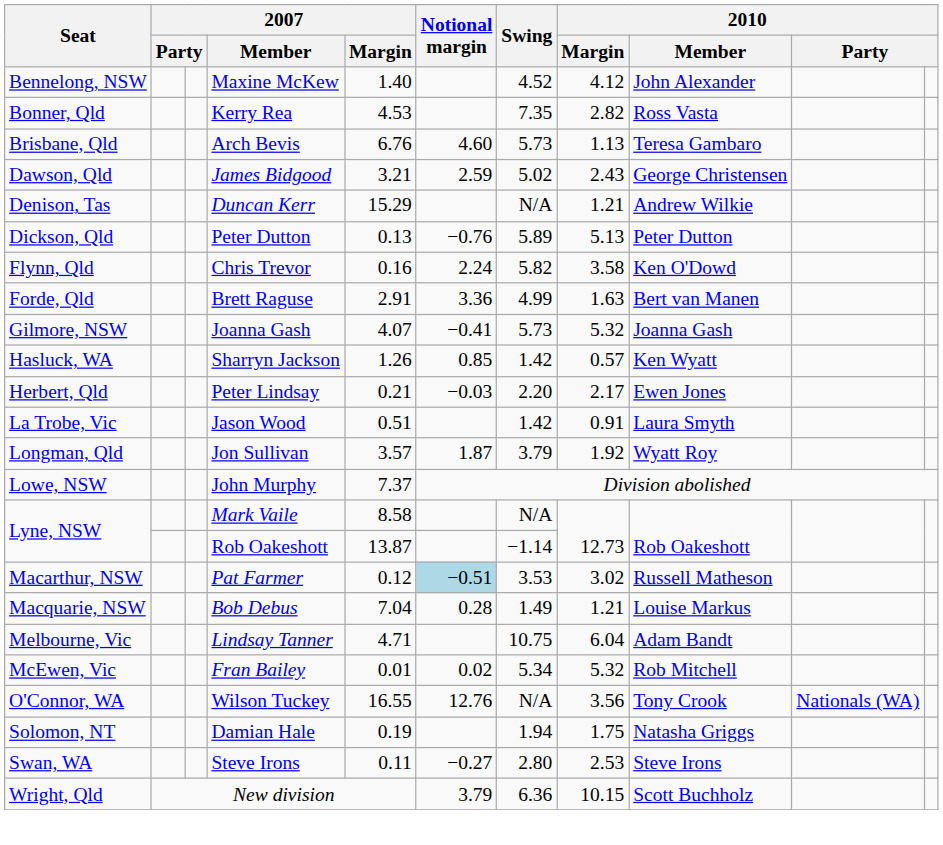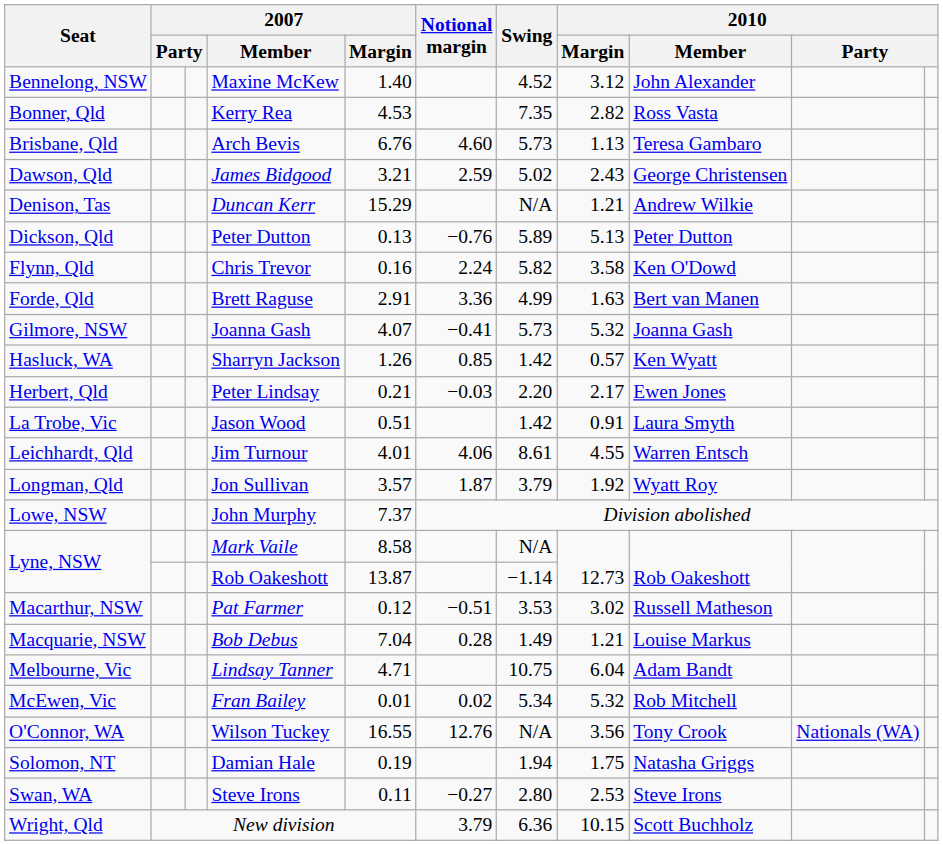 <table class="wikitable sortable">
 <tr>
 <th rowspan="2">Seat</th>
 <th colspan="4">2007</th>
 <th rowspan="2"><a href='#'>Notional</a><br>margin</th>
 <th rowspan="2">Swing</th>
 <th colspan="4">2010</th>
 </tr>
 <tr>
 <th colspan="2">Party</th>
 <th>Member</th>
 <th>Margin</th>
 <th>Margin</th>
 <th>Member</th>
 <th colspan="2">Party</th>
 </tr>
 <tr>
 <td><a href='#'>Bennelong, NSW</a></td>
 <td> </td>
 <td></td>
 <td><a href='#'>Maxine McKew</a></td>
 <td align=right>1.40</td>
 <td align=right></td>
 <td align=right>4.52</td>
-<td align=right>4.12</td>
+<td align=right>3.12</td>
 <td><a href='#'>John Alexander</a></td>
 <td></td>
 <td> </td>
 </tr>
 <tr>
 <td><a href='#'>Bonner, Qld</a></td>
 <td> </td>
 <td></td>
 <td><a href='#'>Kerry Rea</a></td>
 <td align=right>4.53</td>
 <td align=right></td>
 <td align=right>7.35</td>
 <td align=right>2.82</td>
 <td><a href='#'>Ross Vasta</a></td>
 <td></td>
 <td> </td>
 </tr>
 <tr>
 <td><a href='#'>Brisbane, Qld</a></td>
 <td> </td>
 <td></td>
 <td><a href='#'>Arch Bevis</a></td>
 <td align=right>6.76</td>
 <td align=right>4.60</td>
 <td align=right>5.73</td>
 <td align=right>1.13</td>
 <td><a href='#'>Teresa Gambaro</a></td>
 <td></td>
 <td> </td>
 </tr>
 <tr>
 <td><a href='#'>Dawson, Qld</a></td>
 <td> </td>
 <td></td>
 <td><em><a href='#'>James Bidgood</a></em></td>
 <td align=right>3.21</td>
 <td align=right>2.59</td>
 <td align=right>5.02</td>
 <td align=right>2.43</td>
 <td><a href='#'>George Christensen</a></td>
 <td></td>
 <td> </td>
 </tr>
 <tr>
 <td><a href='#'>Denison, Tas</a></td>
 <td> </td>
 <td></td>
 <td><em><a href='#'>Duncan Kerr</a></em></td>
 <td align=right>15.29</td>
 <td align=right></td>
 <td align=right>N/A</td>
 <td align=right>1.21</td>
 <td><a href='#'>Andrew Wilkie</a></td>
 <td></td>
 <td> </td>
 </tr>
 <tr>
 <td><a href='#'>Dickson, Qld</a></td>
 <td> </td>
 <td></td>
 <td><a href='#'>Peter Dutton</a></td>
 <td align=right>0.13</td>
 <td align=right>−0.76</td>
 <td align=right>5.89</td>
 <td align=right>5.13</td>
 <td><a href='#'>Peter Dutton</a></td>
 <td></td>
 <td> </td>
 </tr>
 <tr>
 <td><a href='#'>Flynn, Qld</a></td>
 <td> </td>
 <td></td>
 <td><a href='#'>Chris Trevor</a></td>
 <td align=right>0.16</td>
 <td align=right>2.24</td>
 <td align=right>5.82</td>
 <td align=right>3.58</td>
 <td><a href='#'>Ken O'Dowd</a></td>
 <td></td>
 <td> </td>
 </tr>
 <tr>
 <td><a href='#'>Forde, Qld</a></td>
 <td> </td>
 <td></td>
 <td><a href='#'>Brett Raguse</a></td>
 <td align=right>2.91</td>
 <td align=right>3.36</td>
 <td align=right>4.99</td>
 <td align=right>1.63</td>
 <td><a href='#'>Bert van Manen</a></td>
 <td></td>
 <td> </td>
 </tr>
 <tr>
 <td><a href='#'>Gilmore, NSW</a></td>
 <td> </td>
 <td></td>
 <td><a href='#'>Joanna Gash</a></td>
 <td align=right>4.07</td>
 <td align=right>−0.41</td>
 <td align=right>5.73</td>
 <td align=right>5.32</td>
 <td><a href='#'>Joanna Gash</a></td>
 <td></td>
 <td> </td>
 </tr>
 <tr>
 <td><a href='#'>Hasluck, WA</a></td>
 <td> </td>
 <td></td>
 <td><a href='#'>Sharryn Jackson</a></td>
 <td align=right>1.26</td>
 <td align=right>0.85</td>
 <td align=right>1.42</td>
 <td align=right>0.57</td>
 <td><a href='#'>Ken Wyatt</a></td>
 <td></td>
 <td> </td>
 </tr>
 <tr>
 <td><a href='#'>Herbert, Qld</a></td>
 <td> </td>
 <td></td>
 <td><a href='#'>Peter Lindsay</a></td>
 <td align=right>0.21</td>
 <td align=right>−0.03</td>
 <td align=right>2.20</td>
 <td align=right>2.17</td>
 <td><a href='#'>Ewen Jones</a></td>
 <td></td>
 <td> </td>
 </tr>
 <tr>
 <td><a href='#'>La Trobe, Vic</a></td>
 <td> </td>
 <td></td>
 <td><a href='#'>Jason Wood</a></td>
 <td align=right>0.51</td>
 <td align=right></td>
 <td align=right>1.42</td>
 <td align=right>0.91</td>
 <td><a href='#'>Laura Smyth</a></td>
 <td></td>
 <td> </td>
 </tr>
 <tr>
+<td><a href='#'>Leichhardt, Qld</a></td>
+<td> </td>
+<td></td>
+<td><a href='#'>Jim Turnour</a></td>
+<td align=right>4.01</td>
+<td align=right>4.06</td>
+<td align=right>8.61</td>
+<td align=right>4.55</td>
+<td><a href='#'>Warren Entsch</a></td>
+<td></td>
+<td> </td>
+</tr>
+<tr>
 <td><a href='#'>Longman, Qld</a></td>
 <td> </td>
 <td></td>
 <td><a href='#'>Jon Sullivan</a></td>
 <td align=right>3.57</td>
 <td align=right>1.87</td>
 <td align=right>3.79</td>
 <td align=right>1.92</td>
 <td><a href='#'>Wyatt Roy</a></td>
 <td></td>
 <td> </td>
 </tr>
 <tr>
 <td><a href='#'>Lowe, NSW</a></td>
 <td> </td>
 <td></td>
 <td><a href='#'>John Murphy</a></td>
 <td align=right>7.37</td>
 <td align=center colspan=6><em>Division abolished</em></td>
 </tr>
 <tr>
 <td rowspan=2><a href='#'>Lyne, NSW</a></td>
 <td> </td>
 <td></td>
 <td><em><a href='#'>Mark Vaile</a></em></td>
 <td align=right>8.58</td>
 <td align=right></td>
 <td align=right>N/A</td>
 <td rowspan=2 align=right valign=bottom>12.73</td>
 <td rowspan=2 valign=bottom><a href='#'>Rob Oakeshott</a></td>
 <td rowspan=2 valign=bottom></td>
 <td rowspan=2 valign=bottom > </td>
 </tr>
 <tr>
 <td> </td>
 <td></td>
 <td><a href='#'>Rob Oakeshott</a></td>
 <td align=right>13.87</td>
 <td align=right></td>
 <td align=right>−1.14</td>
 </tr>
 <tr>
 <td><a href='#'>Macarthur, NSW</a></td>
 <td> </td>
 <td></td>
 <td><em><a href='#'>Pat Farmer</a></em></td>
 <td align=right>0.12</td>
-<td align=right style="background: lightblue;">−0.51</td>
+<td align=right>−0.51</td>
 <td align=right>3.53</td>
 <td align=right>3.02</td>
 <td><a href='#'>Russell Matheson</a></td>
 <td></td>
 <td> </td>
 </tr>
 <tr>
 <td><a href='#'>Macquarie, NSW</a></td>
 <td> </td>
 <td></td>
 <td><em><a href='#'>Bob Debus</a></em></td>
 <td align=right>7.04</td>
 <td align=right>0.28</td>
 <td align=right>1.49</td>
 <td align=right>1.21</td>
 <td><a href='#'>Louise Markus</a></td>
 <td></td>
 <td> </td>
 </tr>
 <tr>
 <td><a href='#'>Melbourne, Vic</a></td>
 <td> </td>
 <td></td>
 <td><em><a href='#'>Lindsay Tanner</a></em></td>
 <td align=right>4.71</td>
 <td align=right></td>
 <td align=right>10.75</td>
 <td align=right>6.04</td>
 <td><a href='#'>Adam Bandt</a></td>
 <td></td>
 <td> </td>
 </tr>
 <tr>
 <td><a href='#'>McEwen, Vic</a></td>
 <td> </td>
 <td></td>
 <td><em><a href='#'>Fran Bailey</a></em></td>
 <td align=right>0.01</td>
 <td align=right>0.02</td>
 <td align=right>5.34</td>
 <td align=right>5.32</td>
 <td><a href='#'>Rob Mitchell</a></td>
 <td></td>
 <td> </td>
 </tr>
 <tr>
 <td><a href='#'>O'Connor, WA</a></td>
 <td> </td>
 <td></td>
 <td><a href='#'>Wilson Tuckey</a></td>
 <td align=right>16.55</td>
 <td align=right>12.76</td>
 <td align=right>N/A</td>
 <td align=right>3.56</td>
 <td><a href='#'>Tony Crook</a></td>
 <td><a href='#'>Nationals (WA)</a></td>
 <td> </td>
 </tr>
 <tr>
 <td><a href='#'>Solomon, NT</a></td>
 <td> </td>
 <td></td>
 <td><a href='#'>Damian Hale</a></td>
 <td align=right>0.19</td>
 <td align=right></td>
 <td align=right>1.94</td>
 <td align=right>1.75</td>
 <td><a href='#'>Natasha Griggs</a></td>
 <td></td>
 <td> </td>
 </tr>
 <tr>
 <td><a href='#'>Swan, WA</a></td>
 <td> </td>
 <td></td>
 <td><a href='#'>Steve Irons</a></td>
 <td align=right>0.11</td>
 <td align=right>−0.27</td>
 <td align=right>2.80</td>
 <td align=right>2.53</td>
 <td><a href='#'>Steve Irons</a></td>
 <td></td>
 <td> </td>
 </tr>
 <tr>
 <td><a href='#'>Wright, Qld</a></td>
 <td align=center colspan=4><em>New division</em></td>
 <td align=right>3.79</td>
 <td align=right>6.36</td>
 <td align=right>10.15</td>
 <td><a href='#'>Scott Buchholz</a></td>
 <td></td>
 <td> </td>
 </tr>
 </table>
